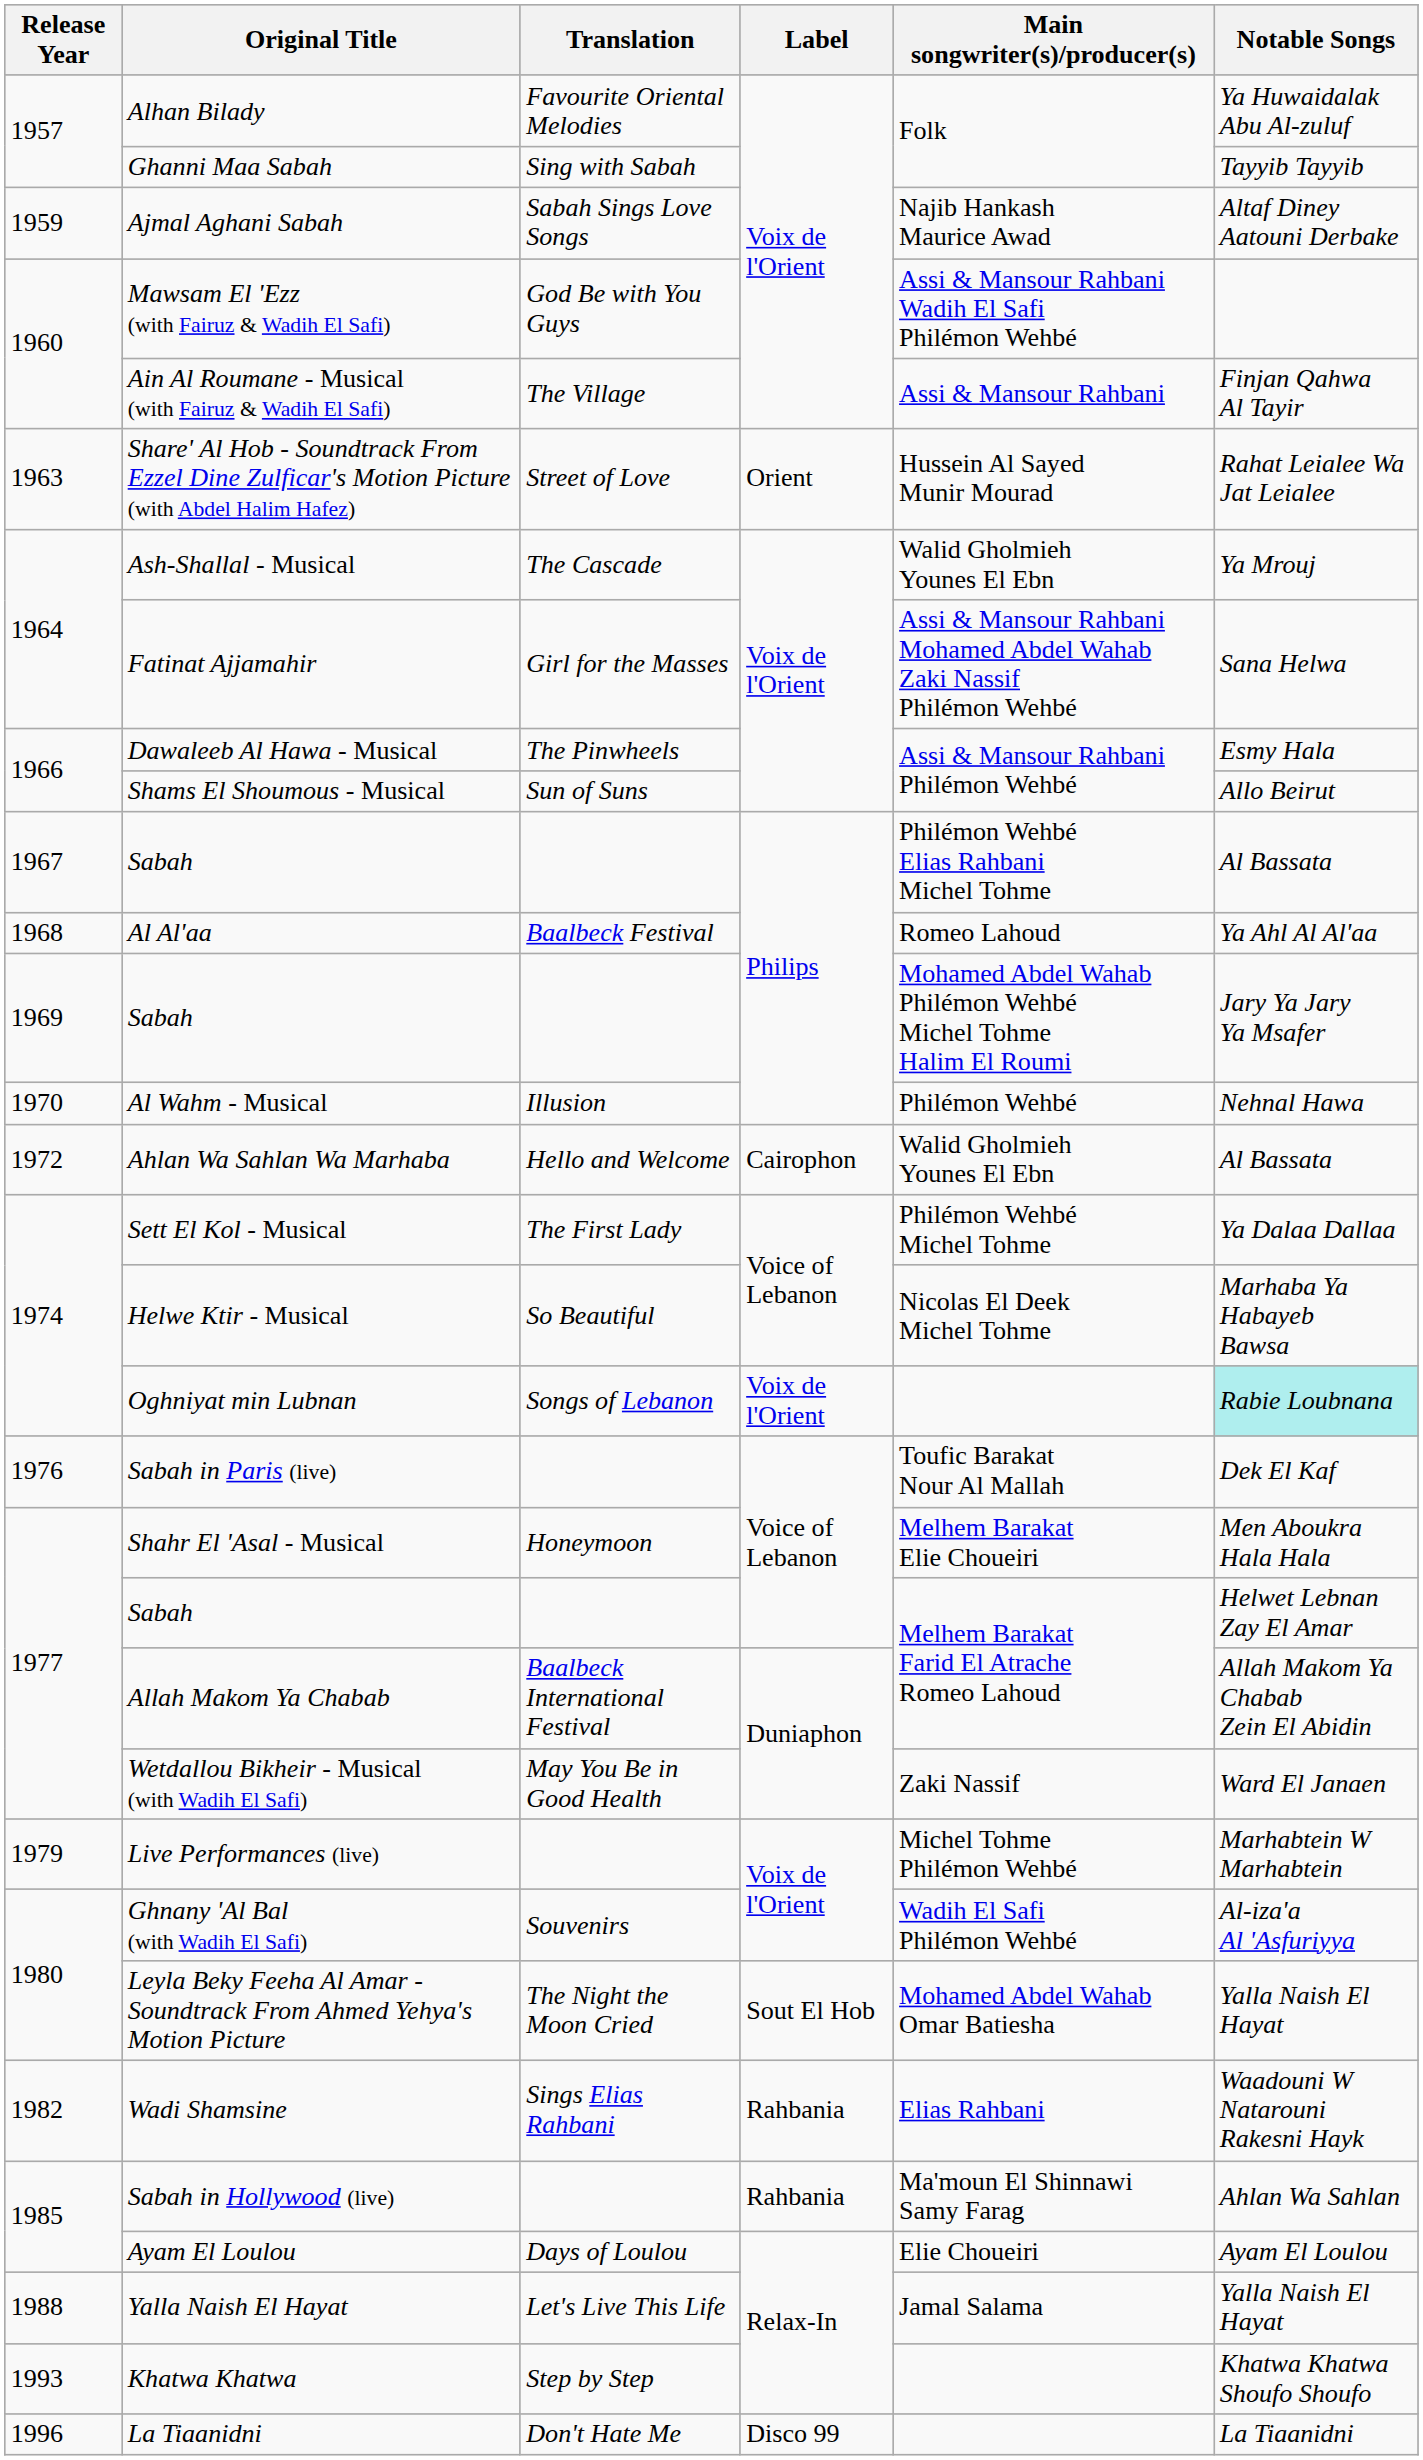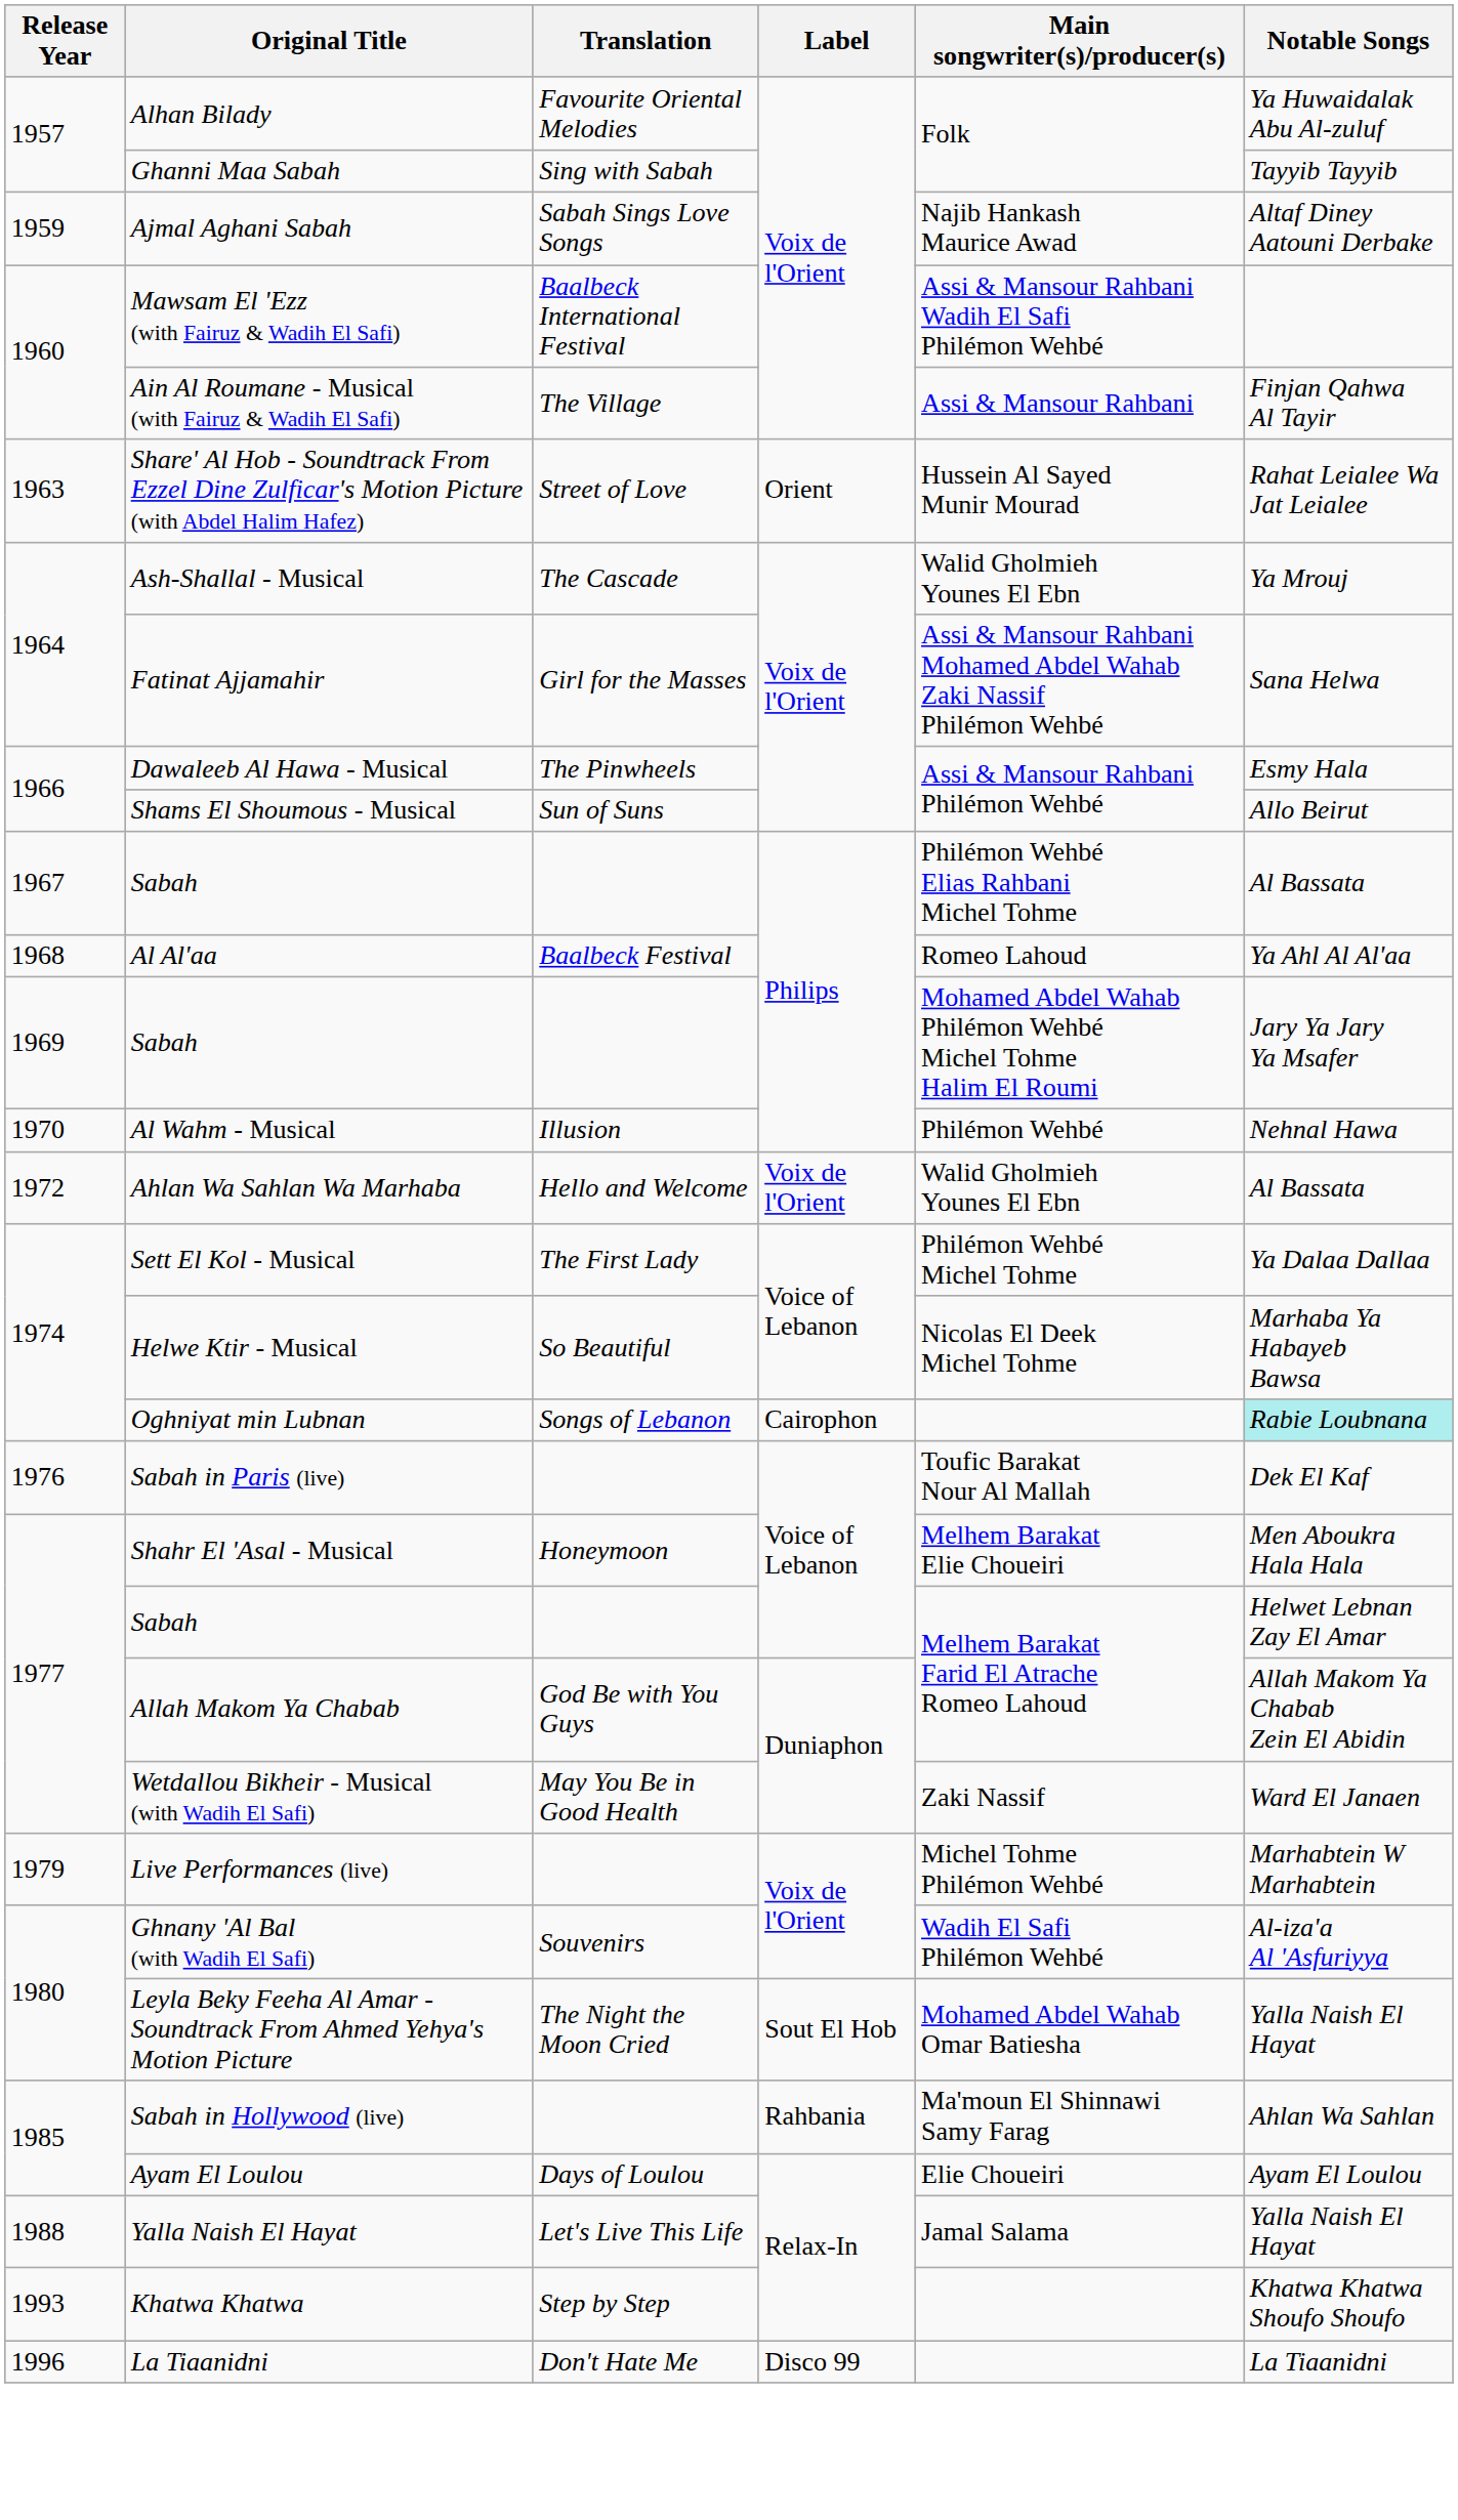 <table class="wikitable">
 <tr>
 <th>Release Year</th>
 <th>Original Title</th>
 <th>Translation</th>
 <th>Label</th>
 <th>Main songwriter(s)/producer(s)</th>
 <th>Notable Songs</th>
 </tr>
 <tr>
 <td rowspan="2">1957</td>
 <td><em>Alhan Bilady</em></td>
 <td><em>Favourite Oriental Melodies</em></td>
 <td rowspan="5"><a href='#'>Voix de l'Orient</a></td>
 <td rowspan="2">Folk</td>
 <td><em>Ya Huwaidalak</em><br><em>Abu Al-zuluf</em></td>
 </tr>
 <tr>
 <td><em>Ghanni Maa Sabah</em></td>
 <td><em>Sing with Sabah</em></td>
 <td><em>Tayyib Tayyib</em></td>
 </tr>
 <tr>
 <td>1959</td>
 <td><em>Ajmal Aghani Sabah</em></td>
 <td><em>Sabah Sings Love Songs</em></td>
 <td>Najib Hankash<br>Maurice Awad</td>
 <td><em>Altaf Diney</em><br><em>Aatouni Derbake</em></td>
 </tr>
 <tr>
 <td rowspan="2">1960</td>
 <td><em>Mawsam El 'Ezz</em><br><small>(with <a href='#'>Fairuz</a> & <a href='#'>Wadih El Safi</a>)</small></td>
-<td><em>God Be with You Guys</em></td>
+<td><em><a href='#'>Baalbeck</a> International Festival</em><br></td>
 <td><a href='#'>Assi & Mansour Rahbani</a><br><a href='#'>Wadih El Safi</a><br>Philémon Wehbé</td>
 <td></td>
 </tr>
 <tr>
 <td><em>Ain Al Roumane</em> - Musical<br><small>(with <a href='#'>Fairuz</a> & <a href='#'>Wadih El Safi</a>)</small></td>
 <td><em>The Village</em></td>
 <td><a href='#'>Assi & Mansour Rahbani</a></td>
 <td><em>Finjan Qahwa</em><br><em>Al Tayir</em></td>
 </tr>
 <tr>
 <td>1963</td>
 <td><em>Share' Al Hob - Soundtrack From <a href='#'>Ezzel Dine Zulficar</a>'s Motion Picture</em><br><small>(with <a href='#'>Abdel Halim Hafez</a>)</small></td>
 <td><em>Street of Love</em></td>
 <td>Orient</td>
 <td>Hussein Al Sayed<br>Munir Mourad</td>
 <td><em>Rahat Leialee Wa Jat Leialee</em></td>
 </tr>
 <tr>
 <td rowspan="2">1964</td>
 <td><em>Ash-Shallal</em> - Musical</td>
 <td><em>The Cascade</em></td>
 <td rowspan="4"><a href='#'>Voix de l'Orient</a></td>
 <td>Walid Gholmieh<br>Younes El Ebn</td>
 <td><em>Ya Mrouj</em></td>
 </tr>
 <tr>
 <td><em>Fatinat Ajjamahir</em></td>
 <td><em>Girl for the Masses</em></td>
 <td><a href='#'>Assi & Mansour Rahbani</a><br><a href='#'>Mohamed Abdel Wahab</a><br><a href='#'>Zaki Nassif</a><br>Philémon Wehbé</td>
 <td><em>Sana Helwa</em></td>
 </tr>
 <tr>
 <td rowspan="2">1966</td>
 <td><em>Dawaleeb Al Hawa</em> - Musical</td>
 <td><em>The Pinwheels</em></td>
 <td rowspan="2"><a href='#'>Assi & Mansour Rahbani</a><br>Philémon Wehbé</td>
 <td><em>Esmy Hala</em></td>
 </tr>
 <tr>
 <td><em>Shams El Shoumous</em> - Musical</td>
 <td><em>Sun of Suns</em></td>
 <td><em>Allo Beirut</em></td>
 </tr>
 <tr>
 <td>1967</td>
 <td><em>Sabah</em></td>
 <td></td>
 <td rowspan="4"><a href='#'>Philips</a></td>
 <td>Philémon Wehbé<br><a href='#'>Elias Rahbani</a><br>Michel Tohme</td>
 <td><em>Al Bassata</em></td>
 </tr>
 <tr>
 <td>1968</td>
 <td><em>Al Al'aa</em></td>
 <td><em><a href='#'>Baalbeck</a> Festival</em></td>
 <td>Romeo Lahoud</td>
 <td><em>Ya Ahl Al Al'aa</em></td>
 </tr>
 <tr>
 <td>1969</td>
 <td><em>Sabah</em></td>
 <td></td>
 <td><a href='#'>Mohamed Abdel Wahab</a><br>Philémon Wehbé<br>Michel Tohme<br><a href='#'>Halim El Roumi</a></td>
 <td><em>Jary Ya Jary</em><br><em>Ya Msafer</em></td>
 </tr>
 <tr>
 <td>1970</td>
 <td><em>Al Wahm</em> - Musical</td>
 <td><em>Illusion</em></td>
 <td>Philémon Wehbé</td>
 <td><em>Nehnal Hawa</em></td>
 </tr>
 <tr>
 <td>1972</td>
 <td><em>Ahlan Wa Sahlan Wa Marhaba</em></td>
 <td><em>Hello and Welcome</em></td>
-<td>Cairophon</td>
+<td><a href='#'>Voix de l'Orient</a></td>
 <td>Walid Gholmieh<br>Younes El Ebn</td>
 <td><em>Al Bassata</em></td>
 </tr>
 <tr>
 <td rowspan="3">1974</td>
 <td><em>Sett El Kol</em> - Musical</td>
 <td><em>The First Lady</em></td>
 <td rowspan="2">Voice of Lebanon</td>
 <td>Philémon Wehbé<br>Michel Tohme</td>
 <td><em>Ya Dalaa Dallaa</em></td>
 </tr>
 <tr>
 <td><em>Helwe Ktir</em> - Musical</td>
 <td><em>So Beautiful</em></td>
 <td>Nicolas El Deek<br>Michel Tohme</td>
 <td><em>Marhaba Ya Habayeb<br>Bawsa</em></td>
 </tr>
 <tr>
 <td><em>Oghniyat min Lubnan</em></td>
 <td><em>Songs of <a href='#'>Lebanon</a></em></td>
-<td><a href='#'>Voix de l'Orient</a></td>
+<td>Cairophon</td>
 <td></td>
 <td style="background: paleturquoise;"><em>Rabie Loubnana</em></td>
 </tr>
 <tr>
 <td>1976</td>
 <td><em>Sabah in <a href='#'>Paris</a></em> <small>(live)</small></td>
 <td></td>
 <td rowspan="3">Voice of Lebanon</td>
 <td>Toufic Barakat<br>Nour Al Mallah</td>
 <td><em>Dek El Kaf</em></td>
 </tr>
 <tr>
 <td rowspan="4">1977</td>
 <td><em>Shahr El 'Asal</em> - Musical</td>
 <td><em>Honeymoon</em></td>
 <td><a href='#'>Melhem Barakat</a><br>Elie Choueiri</td>
 <td><em>Men Aboukra</em><br><em>Hala Hala</em></td>
 </tr>
 <tr>
 <td><em>Sabah</em></td>
 <td></td>
 <td rowspan="2"><a href='#'>Melhem Barakat</a><br><a href='#'>Farid El Atrache</a><br>Romeo Lahoud</td>
 <td><em>Helwet Lebnan</em><br><em>Zay El Amar</em></td>
 </tr>
 <tr>
 <td><em>Allah Makom Ya Chabab</em></td>
-<td><em><a href='#'>Baalbeck</a> International Festival</em><br></td>
+<td><em>God Be with You Guys</em></td>
 <td rowspan="2">Duniaphon</td>
 <td><em>Allah Makom Ya Chabab</em><br><em>Zein El Abidin</em></td>
 </tr>
 <tr>
 <td><em>Wetdallou Bikheir</em> - Musical<br><small>(with <a href='#'>Wadih El Safi</a>)</small></td>
 <td><em>May You Be in Good Health</em></td>
 <td>Zaki Nassif</td>
 <td><em>Ward El Janaen</em></td>
 </tr>
 <tr>
 <td>1979</td>
 <td><em>Live Performances</em> <small>(live)</small></td>
 <td></td>
 <td rowspan="2"><a href='#'>Voix de l'Orient</a></td>
 <td>Michel Tohme<br>Philémon Wehbé</td>
 <td><em>Marhabtein W Marhabtein</em></td>
 </tr>
 <tr>
 <td rowspan="2">1980</td>
 <td><em>Ghnany 'Al Bal</em><br><small>(with <a href='#'>Wadih El Safi</a>)</small></td>
 <td><em>Souvenirs</em></td>
 <td><a href='#'>Wadih El Safi</a><br>Philémon Wehbé</td>
 <td><em>Al-iza'a</em><br><em><a href='#'>Al 'Asfuriyya</a></em></td>
 </tr>
 <tr>
 <td><em>Leyla Beky Feeha Al Amar - Soundtrack From Ahmed Yehya's Motion Picture</em></td>
 <td><em>The Night the Moon Cried</em></td>
 <td>Sout El Hob</td>
 <td><a href='#'>Mohamed Abdel Wahab</a><br>Omar Batiesha</td>
 <td><em>Yalla Naish El Hayat</em></td>
-</tr>
-<tr>
-<td>1982</td>
-<td><em>Wadi Shamsine</em></td>
-<td><em>Sings <a href='#'>Elias Rahbani</a></em></td>
-<td>Rahbania</td>
-<td><a href='#'>Elias Rahbani</a></td>
-<td><em>Waadouni W Natarouni</em><br><em>Rakesni Hayk</em></td>
 </tr>
 <tr>
 <td rowspan="2">1985</td>
 <td><em>Sabah in <a href='#'>Hollywood</a></em> <small>(live)</small></td>
 <td></td>
 <td>Rahbania</td>
 <td>Ma'moun El Shinnawi<br>Samy Farag</td>
 <td><em>Ahlan Wa Sahlan</em></td>
 </tr>
 <tr>
 <td><em>Ayam El Loulou</em></td>
 <td><em>Days of Loulou</em></td>
 <td rowspan="3">Relax-In</td>
 <td>Elie Choueiri</td>
 <td><em>Ayam El Loulou</em></td>
 </tr>
 <tr>
 <td>1988</td>
 <td><em>Yalla Naish El Hayat</em></td>
 <td><em>Let's Live This Life</em></td>
 <td>Jamal Salama</td>
 <td><em>Yalla Naish El Hayat</em></td>
 </tr>
 <tr>
 <td>1993</td>
 <td><em>Khatwa Khatwa</em></td>
 <td><em>Step by Step</em></td>
 <td></td>
 <td><em>Khatwa Khatwa<br>Shoufo Shoufo</em></td>
 </tr>
 <tr>
 <td>1996</td>
 <td><em>La Tiaanidni</em></td>
 <td><em>Don't Hate Me</em></td>
 <td>Disco 99</td>
 <td></td>
 <td><em>La Tiaanidni</em></td>
 </tr>
 </table>
